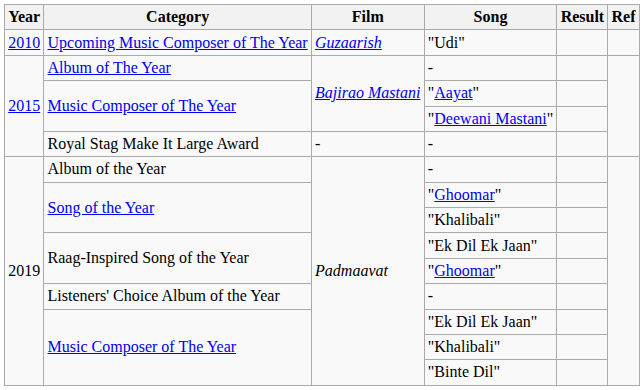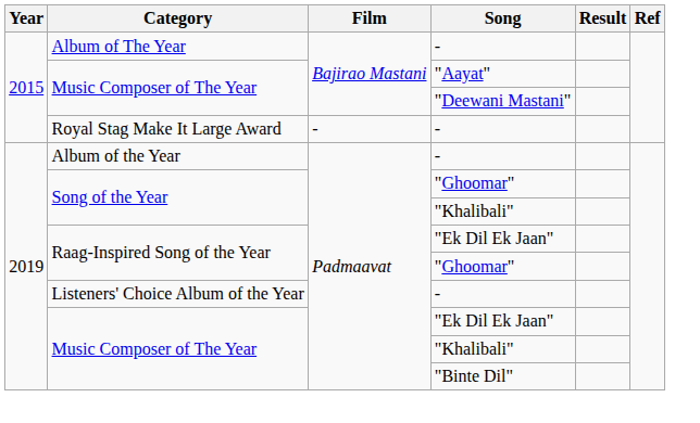 <table class="wikitable plainrowheaders sortable">
 <tr>
 <th>Year</th>
 <th>Category</th>
 <th>Film</th>
 <th>Song</th>
 <th>Result</th>
 <th>Ref</th>
-</tr>
-<tr>
-<td><a href='#'>2010</a></td>
-<td><a href='#'>Upcoming Music Composer of The Year</a></td>
-<td><em><a href='#'>Guzaarish</a></em></td>
-<td>"Udi"</td>
-<td></td>
-<td></td>
 </tr>
 <tr>
 <td rowspan=4><a href='#'>2015</a></td>
 <td><a href='#'>Album of The Year</a></td>
 <td rowspan=3><em><a href='#'>Bajirao Mastani</a></em></td>
 <td>-</td>
 <td></td>
 <td rowspan=4></td>
 </tr>
 <tr>
 <td rowspan=2><a href='#'>Music Composer of The Year</a></td>
 <td>"<a href='#'>Aayat</a>"</td>
 <td></td>
 </tr>
 <tr>
 <td>"<a href='#'>Deewani Mastani</a>"</td>
 <td></td>
 </tr>
 <tr>
 <td>Royal Stag Make It Large Award</td>
 <td>-</td>
 <td>-</td>
 <td></td>
 </tr>
 <tr>
 <td rowspan="9">2019</td>
 <td>Album of the Year</td>
 <td rowspan="9"><em>Padmaavat</em></td>
 <td>-</td>
 <td></td>
 <td rowspan="9"></td>
 </tr>
 <tr>
 <td rowspan="2"><a href='#'>Song of the Year</a></td>
 <td>"<a href='#'>Ghoomar</a>"</td>
 <td></td>
 </tr>
 <tr>
 <td>"Khalibali"</td>
 <td></td>
 </tr>
 <tr>
 <td rowspan="2">Raag-Inspired Song of the Year</td>
 <td>"Ek Dil Ek Jaan"</td>
 <td></td>
 </tr>
 <tr>
 <td>"<a href='#'>Ghoomar</a>"</td>
 <td></td>
 </tr>
 <tr>
 <td>Listeners' Choice Album of the Year</td>
 <td>-</td>
 <td></td>
 </tr>
 <tr>
 <td rowspan="3"><a href='#'>Music Composer of The Year</a></td>
 <td>"Ek Dil Ek Jaan"</td>
 <td></td>
 </tr>
 <tr>
 <td>"Khalibali"</td>
 <td></td>
 </tr>
 <tr>
 <td>"Binte Dil"</td>
 <td></td>
 </tr>
 <tr>
 </tr>
 </table>
